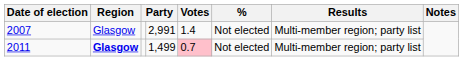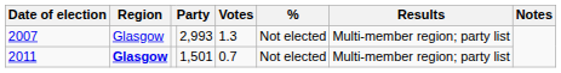 <table class="wikitable">
 <tr>
 <th>Date of election</th>
 <th>Region</th>
 <th colspan=2>Party</th>
 <th>Votes</th>
 <th>%</th>
 <th>Results</th>
 <th>Notes</th>
 </tr>
 <tr>
 <td><a href='#'>2007</a></td>
 <td><a href='#'>Glasgow</a></td>
 <td></td>
-<td>2,991</td>
-<td>1.4</td>
+<td>2,993</td>
+<td>1.3</td>
 <td>Not elected</td>
 <td>Multi-member region; party list</td>
 </tr>
 <tr>
 <td><a href='#'>2011</a></td>
 <td><strong><a href='#'>Glasgow</a></strong></td>
 <td></td>
-<td>1,499</td>
-<td style="background: pink;">0.7</td>
+<td>1,501</td>
+<td>0.7</td>
 <td>Not elected</td>
 <td>Multi-member region; party list</td>
 </tr>
 </table>
